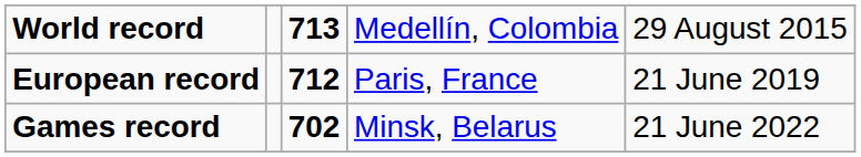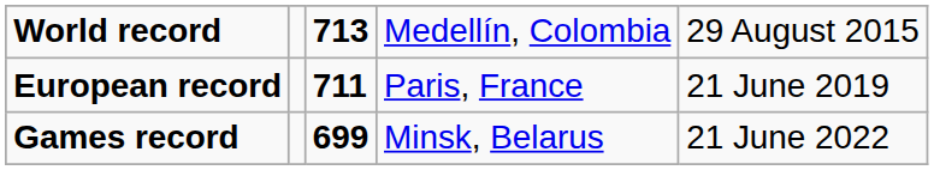 <table class="wikitable">
 <tr>
 <td><strong>World record</strong></td>
 <td></td>
 <td><strong>713</strong></td>
 <td><a href='#'>Medellín</a>, <a href='#'>Colombia</a></td>
 <td>29 August 2015</td>
 </tr>
 <tr>
 <td><strong>European record</strong></td>
 <td></td>
-<td><strong>712</strong></td>
+<td><strong>711</strong></td>
 <td><a href='#'>Paris</a>, <a href='#'>France</a></td>
 <td>21 June 2019</td>
 </tr>
 <tr>
 <td><strong>Games record</strong></td>
 <td></td>
-<td><strong>702</strong></td>
+<td><strong>699</strong></td>
 <td><a href='#'>Minsk</a>, <a href='#'>Belarus</a></td>
 <td>21 June 2022</td>
 </tr>
 </table>
